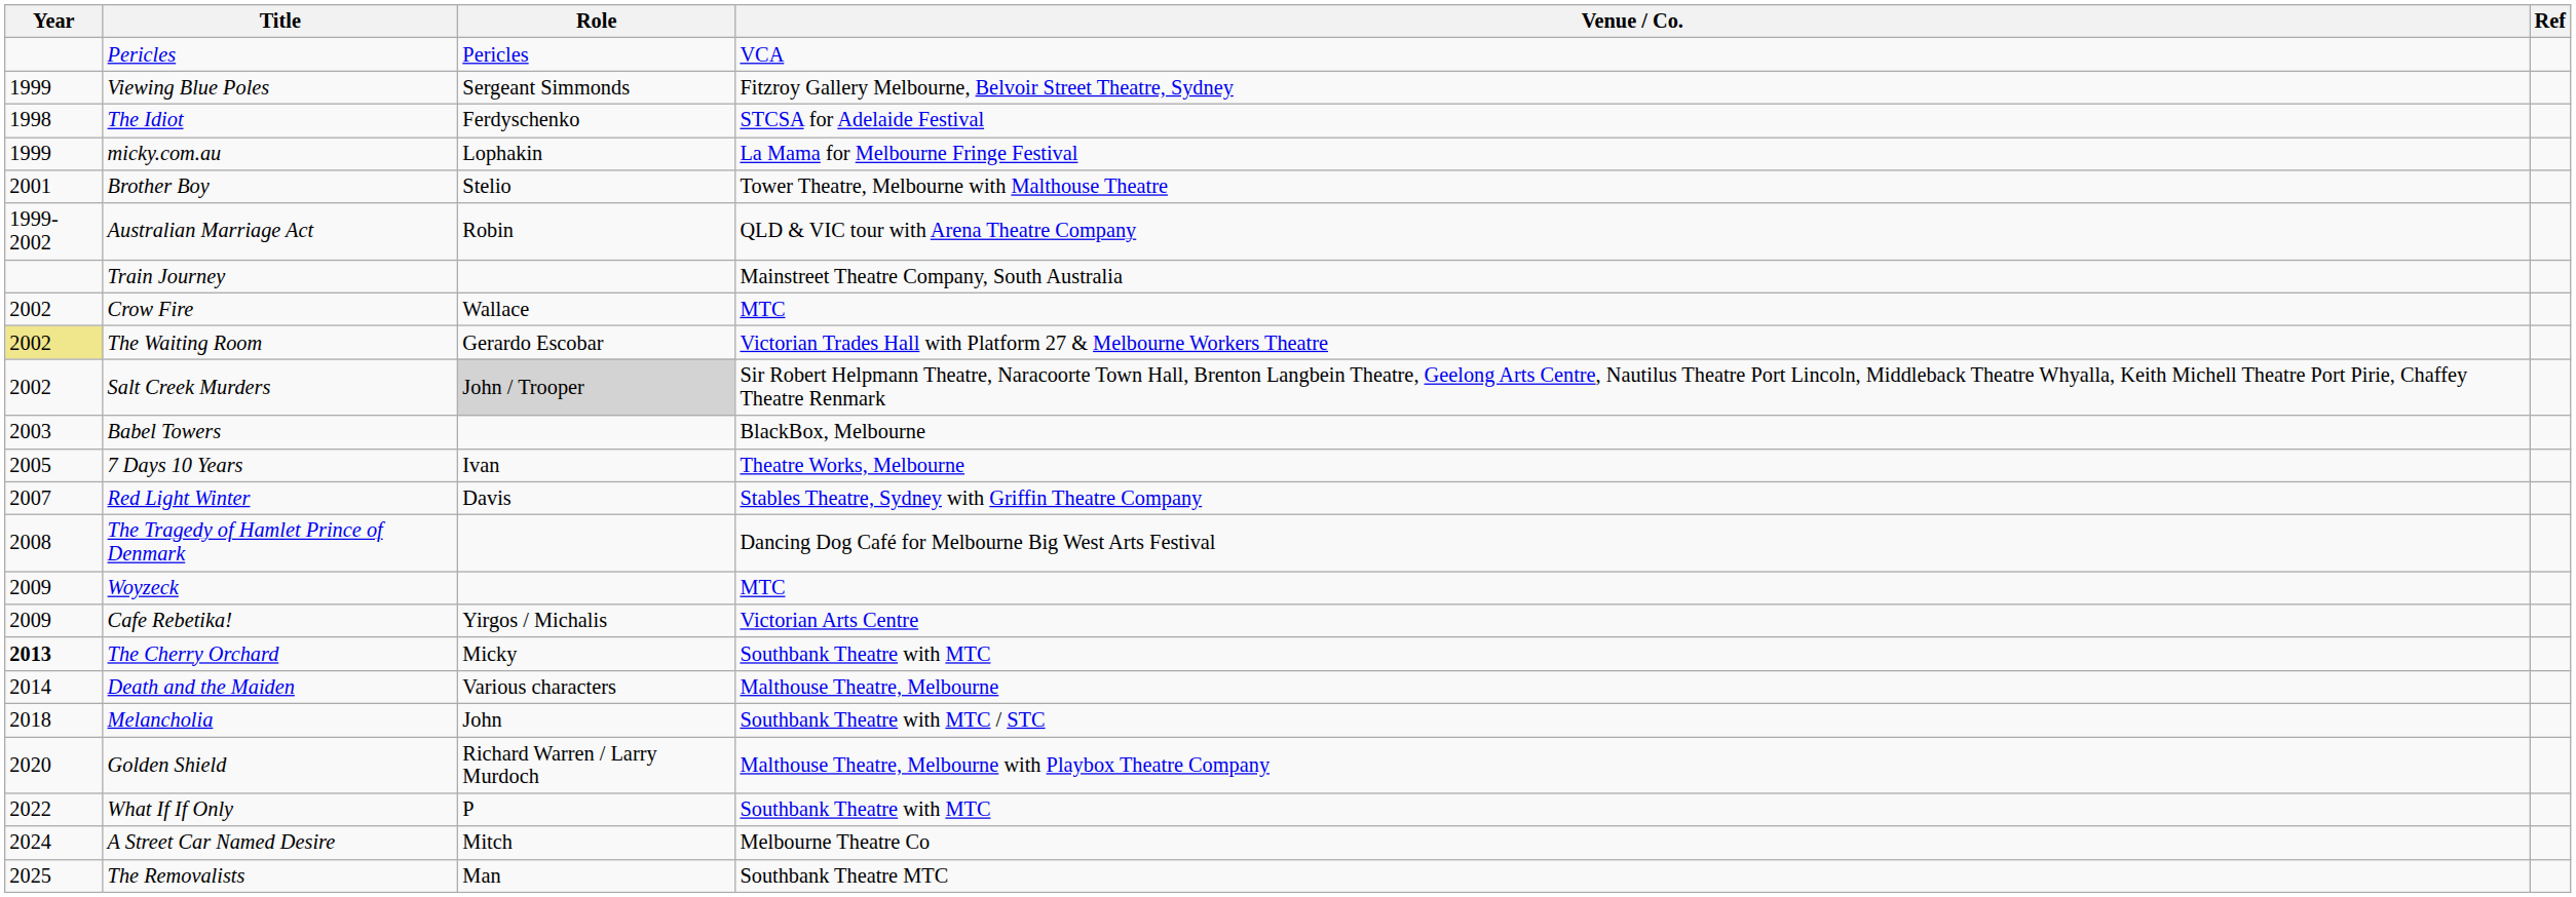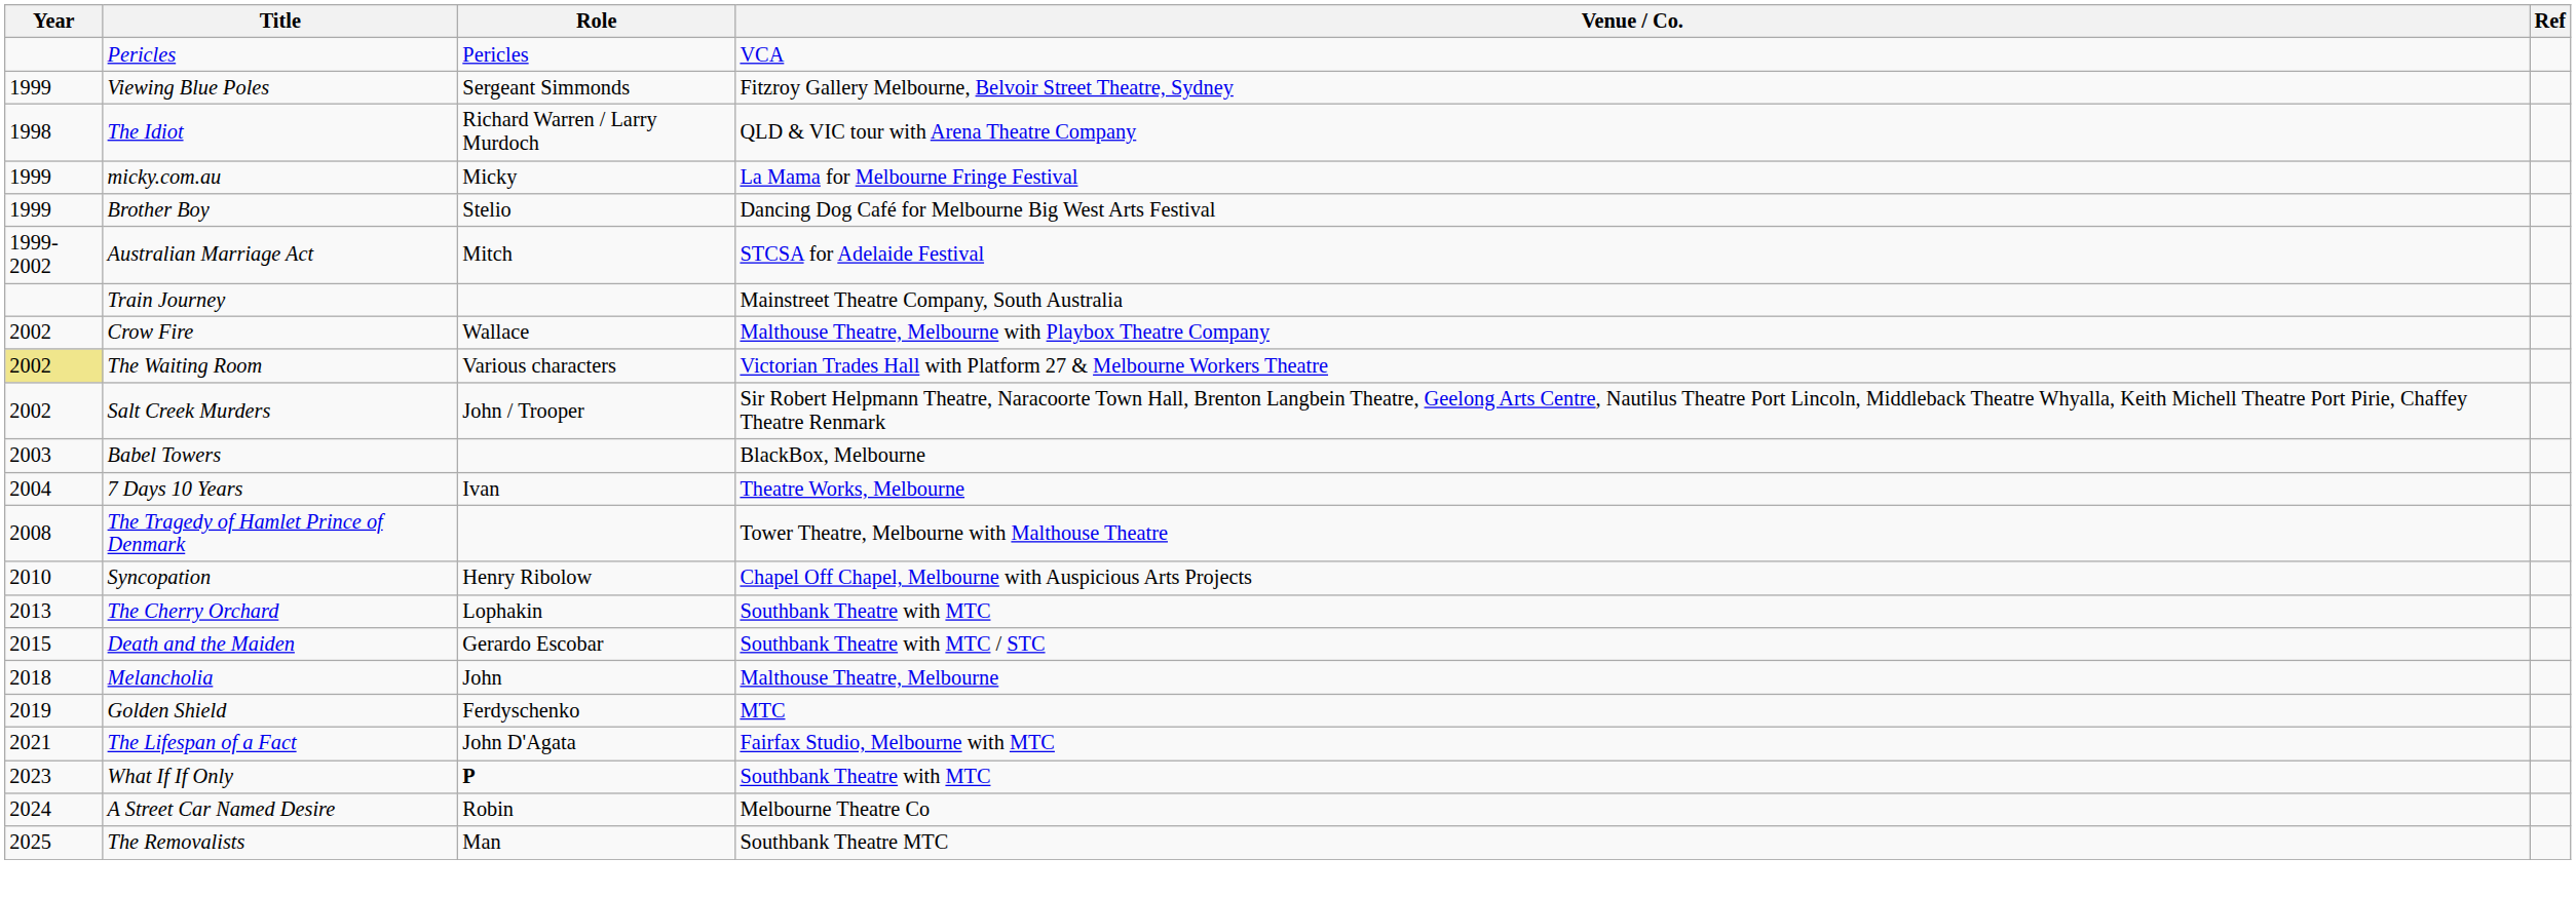 <table class="wikitable sortable">
 <tr>
 <th>Year</th>
 <th>Title</th>
 <th>Role</th>
 <th>Venue / Co.</th>
 <th>Ref</th>
 </tr>
 <tr>
 <td></td>
 <td><em><a href='#'>Pericles</a></em></td>
 <td><a href='#'>Pericles</a></td>
 <td><a href='#'>VCA</a></td>
 <td></td>
 </tr>
 <tr>
 <td>1999</td>
 <td><em>Viewing Blue Poles</em></td>
 <td>Sergeant Simmonds</td>
 <td>Fitzroy Gallery Melbourne, <a href='#'>Belvoir Street Theatre, Sydney</a></td>
 <td></td>
 </tr>
 <tr>
 <td>1998</td>
 <td><em><a href='#'>The Idiot</a></em></td>
-<td>Ferdyschenko</td>
-<td><a href='#'>STCSA</a> for <a href='#'>Adelaide Festival</a></td>
+<td>Richard Warren / Larry Murdoch</td>
+<td>QLD & VIC tour with <a href='#'>Arena Theatre Company</a></td>
 <td></td>
 </tr>
 <tr>
 <td>1999</td>
 <td><em>micky.com.au</em></td>
-<td>Lophakin</td>
+<td>Micky</td>
 <td><a href='#'>La Mama</a> for <a href='#'>Melbourne Fringe Festival</a></td>
 <td></td>
 </tr>
 <tr>
-<td>2001</td>
+<td>1999</td>
 <td><em>Brother Boy</em></td>
 <td>Stelio</td>
-<td>Tower Theatre, Melbourne with <a href='#'>Malthouse Theatre</a></td>
+<td>Dancing Dog Café for Melbourne Big West Arts Festival</td>
 <td></td>
 </tr>
 <tr>
 <td>1999-2002</td>
 <td><em>Australian Marriage Act</em></td>
-<td>Robin</td>
-<td>QLD & VIC tour with <a href='#'>Arena Theatre Company</a></td>
+<td>Mitch</td>
+<td><a href='#'>STCSA</a> for <a href='#'>Adelaide Festival</a></td>
 <td></td>
 </tr>
 <tr>
 <td></td>
 <td><em>Train Journey</em></td>
 <td></td>
 <td>Mainstreet Theatre Company, South Australia</td>
 <td></td>
 </tr>
 <tr>
 <td>2002</td>
 <td><em>Crow Fire</em></td>
 <td>Wallace</td>
-<td><a href='#'>MTC</a></td>
+<td><a href='#'> Malthouse Theatre, Melbourne</a> with <a href='#'>Playbox Theatre Company</a></td>
 <td></td>
 </tr>
 <tr>
 <td style="background: khaki;">2002</td>
 <td><em>The Waiting Room</em></td>
-<td>Gerardo Escobar</td>
+<td>Various characters</td>
 <td><a href='#'>Victorian Trades Hall</a> with Platform 27 & <a href='#'>Melbourne Workers Theatre</a></td>
 <td></td>
 </tr>
 <tr>
 <td>2002</td>
 <td><em>Salt Creek Murders</em></td>
-<td style="background: lightgrey;">John / Trooper</td>
+<td>John / Trooper</td>
 <td>Sir Robert Helpmann Theatre, Naracoorte Town Hall, Brenton Langbein Theatre, <a href='#'>Geelong Arts Centre</a>, Nautilus Theatre Port Lincoln, Middleback Theatre Whyalla, Keith Michell Theatre Port Pirie, Chaffey Theatre Renmark</td>
 <td></td>
 </tr>
 <tr>
 <td>2003</td>
 <td><em>Babel Towers</em></td>
 <td></td>
 <td>BlackBox, Melbourne</td>
 <td></td>
 </tr>
 <tr>
-<td>2005</td>
+<td>2004</td>
 <td><em>7 Days 10 Years</em></td>
 <td>Ivan</td>
 <td><a href='#'>Theatre Works, Melbourne</a></td>
 <td></td>
 </tr>
 <tr>
-<td>2007</td>
-<td><em><a href='#'>Red Light Winter</a></em></td>
-<td>Davis</td>
-<td><a href='#'>Stables Theatre, Sydney</a> with <a href='#'>Griffin Theatre Company</a></td>
+<td>2008</td>
+<td><em><a href='#'>The Tragedy of Hamlet Prince of Denmark</a></em></td>
+<td></td>
+<td>Tower Theatre, Melbourne with <a href='#'>Malthouse Theatre</a></td>
 <td></td>
 </tr>
 <tr>
-<td>2008</td>
-<td><em><a href='#'>The Tragedy of Hamlet Prince of Denmark</a></em></td>
-<td></td>
-<td>Dancing Dog Café for Melbourne Big West Arts Festival</td>
+<td>2010</td>
+<td><em>Syncopation</em></td>
+<td>Henry Ribolow</td>
+<td><a href='#'>Chapel Off Chapel, Melbourne</a> with Auspicious Arts Projects</td>
 <td></td>
 </tr>
 <tr>
-<td>2009</td>
-<td><em><a href='#'>Woyzeck</a></em></td>
-<td></td>
-<td><a href='#'>MTC</a></td>
-<td></td>
-</tr>
-<tr>
-<td>2009</td>
-<td><em>Cafe Rebetika!</em></td>
-<td>Yirgos / Michalis</td>
-<td><a href='#'>Victorian Arts Centre</a></td>
-<td></td>
-</tr>
-<tr>
-<td><strong>2013</strong></td>
+<td>2013</td>
 <td><em><a href='#'>The Cherry Orchard</a></em></td>
-<td>Micky</td>
+<td>Lophakin</td>
 <td><a href='#'>Southbank Theatre</a> with <a href='#'>MTC</a></td>
 <td></td>
 </tr>
 <tr>
-<td>2014</td>
+<td>2015</td>
 <td><em><a href='#'>Death and the Maiden</a></em></td>
-<td>Various characters</td>
-<td><a href='#'> Malthouse Theatre, Melbourne</a></td>
+<td>Gerardo Escobar</td>
+<td><a href='#'>Southbank Theatre</a> with <a href='#'>MTC</a> / <a href='#'>STC</a></td>
 <td></td>
 </tr>
 <tr>
 <td>2018</td>
 <td><em><a href='#'>Melancholia</a></em></td>
 <td>John</td>
-<td><a href='#'>Southbank Theatre</a> with <a href='#'>MTC</a> / <a href='#'>STC</a></td>
+<td><a href='#'> Malthouse Theatre, Melbourne</a></td>
 <td></td>
 </tr>
 <tr>
-<td>2020</td>
+<td>2019</td>
 <td><em>Golden Shield</em></td>
-<td>Richard Warren / Larry Murdoch</td>
-<td><a href='#'> Malthouse Theatre, Melbourne</a> with <a href='#'>Playbox Theatre Company</a></td>
+<td>Ferdyschenko</td>
+<td><a href='#'>MTC</a></td>
 <td></td>
 </tr>
 <tr>
-<td>2022</td>
+<td>2021</td>
+<td><em><a href='#'>The Lifespan of a Fact</a></em></td>
+<td>John D'Agata</td>
+<td><a href='#'>Fairfax Studio, Melbourne</a> with <a href='#'>MTC</a></td>
+<td></td>
+</tr>
+<tr>
+<td>2023</td>
 <td><em>What If If Only</em></td>
-<td>P</td>
+<td><strong>P</strong></td>
 <td><a href='#'>Southbank Theatre</a> with <a href='#'>MTC</a></td>
 <td></td>
 </tr>
 <tr>
 <td>2024</td>
 <td><em>A Street Car Named Desire</em></td>
-<td>Mitch</td>
+<td>Robin</td>
 <td>Melbourne Theatre Co</td>
 <td></td>
 </tr>
 <tr>
 <td>2025</td>
 <td><em>The Removalists</em></td>
 <td>Man</td>
 <td>Southbank Theatre MTC</td>
 <td></td>
 </tr>
 </table>
